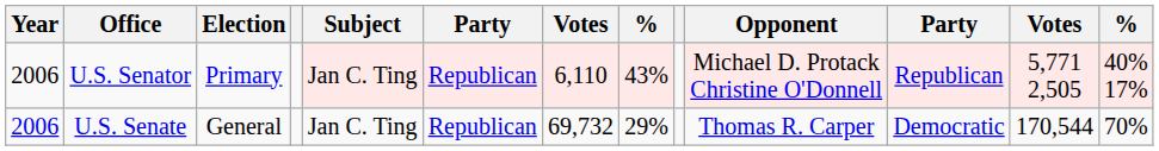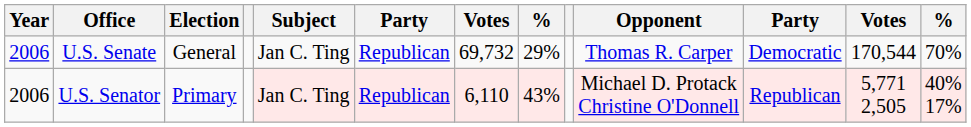 <table class="wikitable" style="text-align: center;" align="center">
 <tr>
 <th>Year</th>
 <th>Office</th>
 <th>Election</th>
 <th></th>
 <th>Subject</th>
 <th>Party</th>
 <th>Votes</th>
 <th>%</th>
 <th></th>
 <th>Opponent</th>
 <th>Party</th>
 <th>Votes</th>
 <th>%</th>
 </tr>
 <tr>
+<td><a href='#'>2006</a></td>
+<td><a href='#'>U.S. Senate</a></td>
+<td>General</td>
+<td></td>
+<td>Jan C. Ting</td>
+<td><a href='#'>Republican</a></td>
+<td>69,732</td>
+<td>29%</td>
+<td></td>
+<td><a href='#'>Thomas R. Carper</a></td>
+<td><a href='#'>Democratic</a></td>
+<td>170,544</td>
+<td>70%</td>
+</tr>
+<tr>
 <td>2006</td>
 <td><a href='#'>U.S. Senator</a></td>
 <td><a href='#'>Primary</a></td>
 <td></td>
 <td bgcolor=#FFE8E8>Jan C. Ting</td>
 <td bgcolor=#FFE8E8><a href='#'>Republican</a></td>
 <td bgcolor=#FFE8E8>6,110</td>
 <td bgcolor=#FFE8E8>43%</td>
 <td></td>
 <td bgcolor=#FFE8E8>Michael D. Protack<br><a href='#'>Christine O'Donnell</a></td>
 <td bgcolor=#FFE8E8><a href='#'>Republican</a></td>
 <td bgcolor=#FFE8E8>5,771<br>2,505</td>
 <td bgcolor=#FFE8E8>40%<br>17%</td>
 </tr>
-<tr>
-<td><a href='#'>2006</a></td>
-<td><a href='#'>U.S. Senate</a></td>
-<td>General</td>
-<td></td>
-<td>Jan C. Ting</td>
-<td><a href='#'>Republican</a></td>
-<td>69,732</td>
-<td>29%</td>
-<td></td>
-<td><a href='#'>Thomas R. Carper</a></td>
-<td><a href='#'>Democratic</a></td>
-<td>170,544</td>
-<td>70%</td>
-</tr>
 </table>
